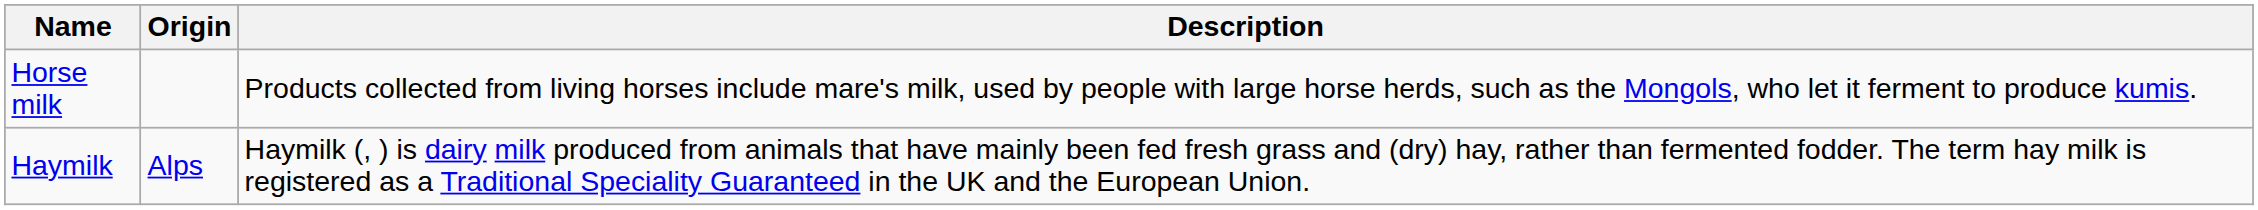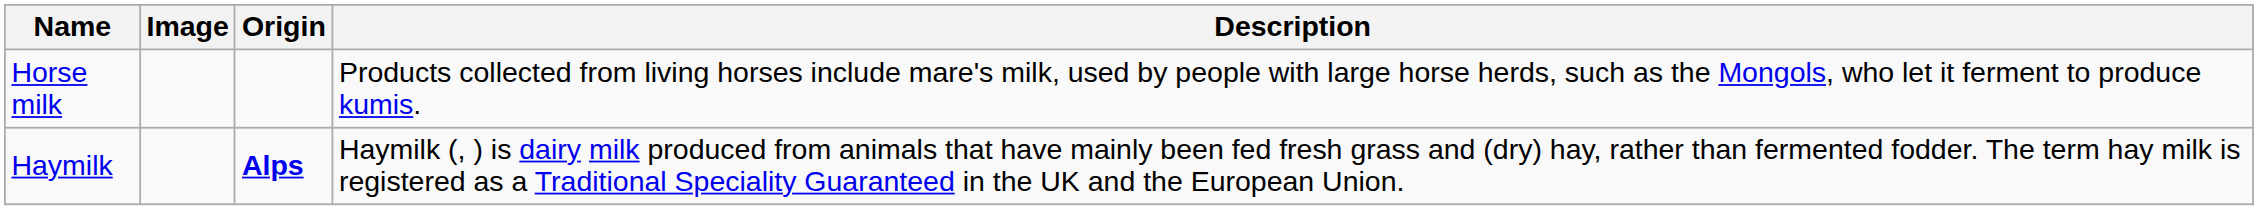 <table class="wikitable sortable" style="width:100%;">
 <tr>
 <th>Name</th>
+<th class="unsortable">Image</th>
 <th>Origin</th>
 <th>Description</th>
 </tr>
 <tr>
 <td><a href='#'>Horse milk</a></td>
 <td></td>
+<td></td>
 <td>Products collected from living horses include mare's milk, used by people with large horse herds, such as the <a href='#'>Mongols</a>, who let it ferment to produce <a href='#'>kumis</a>.</td>
 </tr>
 <tr>
 <td><a href='#'>Haymilk</a></td>
-<td><a href='#'>Alps</a></td>
+<td></td>
+<td><strong><a href='#'>Alps</a></strong></td>
 <td>Haymilk (, ) is <a href='#'>dairy</a> <a href='#'>milk</a> produced from animals that have mainly been fed fresh grass and (dry) hay, rather than fermented fodder. The term hay milk is registered as a <a href='#'>Traditional Speciality Guaranteed</a> in the UK and the European Union.</td>
 </tr>
 </table>
